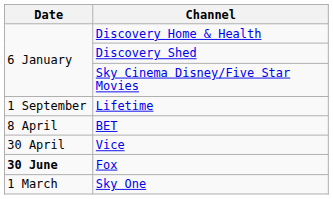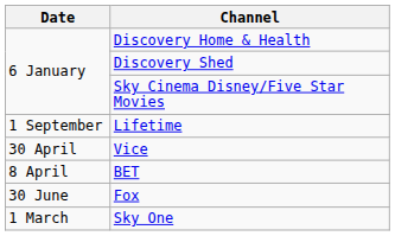 <table class="wikitable">
 <tr>
 <th width=90>Date</th>
 <th width=250>Channel</th>
 </tr>
 <tr>
 <td rowspan="3">6 January</td>
 <td><a href='#'>Discovery Home & Health</a></td>
 </tr>
 <tr>
 <td><a href='#'>Discovery Shed</a></td>
 </tr>
 <tr>
 <td><a href='#'>Sky Cinema Disney/Five Star Movies</a></td>
 </tr>
 <tr>
 <td>1 September</td>
 <td><a href='#'>Lifetime</a></td>
 </tr>
 <tr>
+<td>30 April</td>
+<td><a href='#'>Vice</a></td>
+</tr>
+<tr>
 <td>8 April</td>
 <td><a href='#'>BET</a></td>
 </tr>
 <tr>
-<td>30 April</td>
-<td><a href='#'>Vice</a></td>
-</tr>
-<tr>
-<td><strong>30 June</strong></td>
+<td>30 June</td>
 <td><a href='#'>Fox</a></td>
 </tr>
 <tr>
 <td>1 March</td>
 <td><a href='#'>Sky One</a></td>
 </tr>
 </table>
